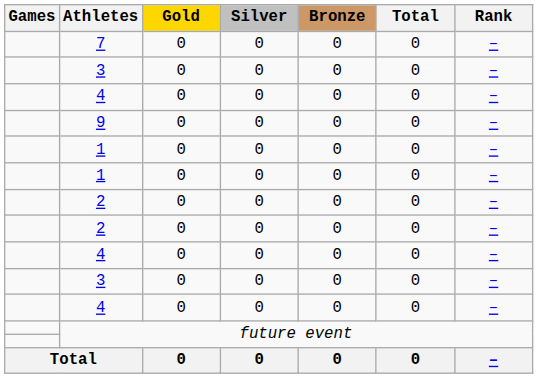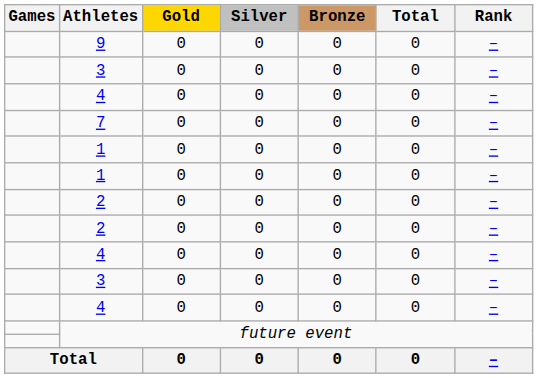 <table class="wikitable" style="text-align:center; font-size:90%;">
 <tr>
 <th>Games</th>
 <th>Athletes</th>
 <td style="background:gold; width:4.5em; font-weight:bold;">Gold</td>
 <td style="background:silver; width:4.5em; font-weight:bold;">Silver</td>
 <td style="background:#cc9966; width:4.5em; font-weight:bold;">Bronze</td>
 <th style="width:4.5em; font-weight:bold;">Total</th>
 <th style="width:4.5em; font-weight:bold;">Rank</th>
 </tr>
 <tr>
 <td align=left></td>
-<td><a href='#'>7</a></td>
+<td><a href='#'>9</a></td>
 <td>0</td>
 <td>0</td>
 <td>0</td>
 <td>0</td>
 <td><a href='#'>–</a></td>
 </tr>
 <tr>
 <td align=left></td>
 <td><a href='#'>3</a></td>
 <td>0</td>
 <td>0</td>
 <td>0</td>
 <td>0</td>
 <td><a href='#'>–</a></td>
 </tr>
 <tr>
 <td align=left></td>
 <td><a href='#'>4</a></td>
 <td>0</td>
 <td>0</td>
 <td>0</td>
 <td>0</td>
 <td><a href='#'>–</a></td>
 </tr>
 <tr>
 <td align=left></td>
-<td><a href='#'>9</a></td>
+<td><a href='#'>7</a></td>
 <td>0</td>
 <td>0</td>
 <td>0</td>
 <td>0</td>
 <td><a href='#'>–</a></td>
 </tr>
 <tr>
 <td align=left></td>
 <td><a href='#'>1</a></td>
 <td>0</td>
 <td>0</td>
 <td>0</td>
 <td>0</td>
 <td><a href='#'>–</a></td>
 </tr>
 <tr>
 <td align=left></td>
 <td><a href='#'>1</a></td>
 <td>0</td>
 <td>0</td>
 <td>0</td>
 <td>0</td>
 <td><a href='#'>–</a></td>
 </tr>
 <tr>
 <td align=left></td>
 <td><a href='#'>2</a></td>
 <td>0</td>
 <td>0</td>
 <td>0</td>
 <td>0</td>
 <td><a href='#'>–</a></td>
 </tr>
 <tr>
 <td align=left></td>
 <td><a href='#'>2</a></td>
 <td>0</td>
 <td>0</td>
 <td>0</td>
 <td>0</td>
 <td><a href='#'>–</a></td>
 </tr>
 <tr>
 <td align=left></td>
 <td><a href='#'>4</a></td>
 <td>0</td>
 <td>0</td>
 <td>0</td>
 <td>0</td>
 <td><a href='#'>–</a></td>
 </tr>
 <tr>
 <td align=left></td>
 <td><a href='#'>3</a></td>
 <td>0</td>
 <td>0</td>
 <td>0</td>
 <td>0</td>
 <td><a href='#'>–</a></td>
 </tr>
 <tr>
 <td align=left></td>
 <td><a href='#'>4</a></td>
 <td>0</td>
 <td>0</td>
 <td>0</td>
 <td>0</td>
 <td><a href='#'>–</a></td>
 </tr>
 <tr>
 <td align=left></td>
 <td colspan=6; rowspan=2><em>future event</em></td>
 </tr>
 <tr>
 <td align=left></td>
 </tr>
 <tr>
 <th colspan=2>Total</th>
 <th>0</th>
 <th>0</th>
 <th>0</th>
 <th>0</th>
 <th><a href='#'>–</a></th>
 </tr>
 </table>
